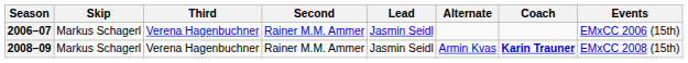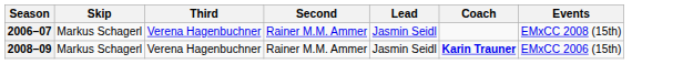 <table class="wikitable">
 <tr>
 <th scope="col">Season</th>
 <th scope="col">Skip</th>
 <th scope="col">Third</th>
 <th scope="col">Second</th>
 <th scope="col">Lead</th>
-<th scope="col">Alternate</th>
 <th scope="col">Coach</th>
 <th scope="col">Events</th>
 </tr>
 <tr>
 <th scope="row">2006–07</th>
 <td>Markus Schagerl</td>
 <td><a href='#'>Verena Hagenbuchner</a></td>
 <td><a href='#'>Rainer M.M. Ammer</a></td>
 <td><a href='#'>Jasmin Seidl</a></td>
 <td></td>
-<td></td>
-<td><a href='#'>EMxCC 2006</a> (15th)</td>
+<td><a href='#'>EMxCC 2008</a> (15th)</td>
 </tr>
 <tr>
 <th scope="row">2008–09</th>
 <td>Markus Schagerl</td>
 <td>Verena Hagenbuchner</td>
 <td>Rainer M.M. Ammer</td>
 <td>Jasmin Seidl</td>
-<td><a href='#'>Armin Kvas</a></td>
 <td><strong><a href='#'>Karin Trauner</a></strong></td>
-<td><a href='#'>EMxCC 2008</a> (15th)</td>
+<td><a href='#'>EMxCC 2006</a> (15th)</td>
 </tr>
 </table>
